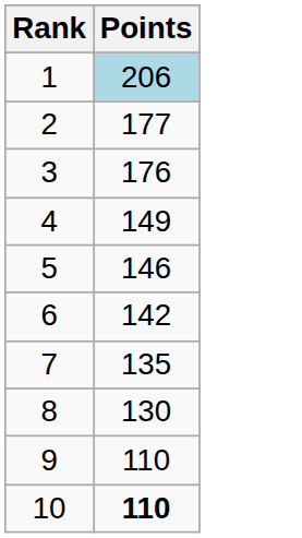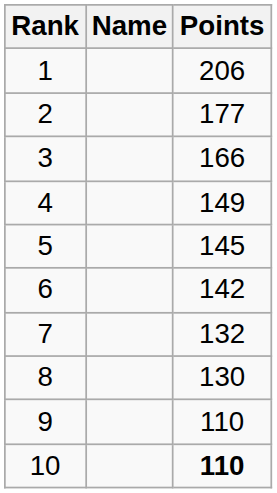 <table class="wikitable">
 <tr>
 <th>Rank</th>
+<th>Name</th>
 <th>Points</th>
 </tr>
 <tr>
 <td align=center>1</td>
-<td align=center style="background: lightblue;">206</td>
+<td></td>
+<td align=center>206</td>
 </tr>
 <tr>
 <td align=center>2</td>
+<td></td>
 <td align=center>177</td>
 </tr>
 <tr>
 <td align=center>3</td>
-<td align=center>176</td>
+<td></td>
+<td align=center>166</td>
 </tr>
 <tr>
 <td align=center>4</td>
+<td></td>
 <td align=center>149</td>
 </tr>
 <tr>
 <td align=center>5</td>
-<td align=center>146</td>
+<td></td>
+<td align=center>145</td>
 </tr>
 <tr>
 <td align=center>6</td>
+<td></td>
 <td align=center>142</td>
 </tr>
 <tr>
 <td align=center>7</td>
-<td align=center>135</td>
+<td></td>
+<td align=center>132</td>
 </tr>
 <tr>
 <td align=center>8</td>
+<td></td>
 <td align=center>130</td>
 </tr>
 <tr>
 <td align=center>9</td>
+<td></td>
 <td align=center>110</td>
 </tr>
 <tr>
 <td align=center>10</td>
+<td></td>
 <td align=center><strong>110</strong></td>
 </tr>
 </table>
